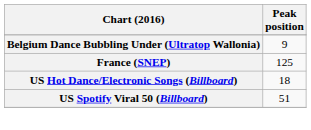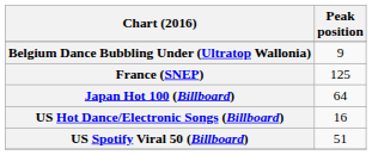 <table class="wikitable sortable plainrowheaders" style="text-align:center">
 <tr>
 <th scope="col">Chart (2016)</th>
 <th scope="col">Peak<br> position</th>
 </tr>
 <tr>
 </tr>
 <tr>
 <th scope="row">Belgium Dance Bubbling Under (<a href='#'>Ultratop</a> Wallonia)</th>
 <td align=center>9</td>
 </tr>
 <tr>
 <th scope="row">France (<a href='#'>SNEP</a>)</th>
 <td>125</td>
 </tr>
 <tr>
+<th scope="row"><a href='#'>Japan Hot 100</a> (<em><a href='#'>Billboard</a></em>)</th>
+<td>64</td>
+</tr>
+<tr>
 <th scope="row">US <a href='#'>Hot Dance/Electronic Songs</a> (<em><a href='#'>Billboard</a></em>)</th>
-<td align=center>18</td>
+<td align=center>16</td>
 </tr>
 <tr>
 <th scope="row">US <a href='#'>Spotify</a> Viral 50 (<em><a href='#'>Billboard</a></em>)</th>
 <td align=center>51</td>
 </tr>
 <tr>
 </tr>
 </table>
